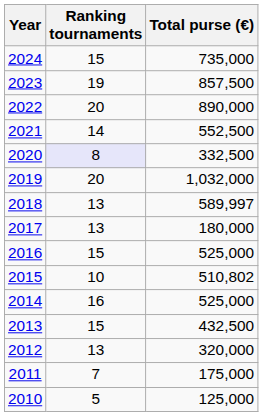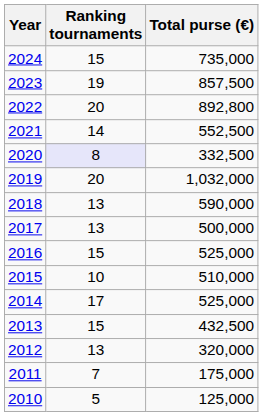 <table class="wikitable" style="text-align:center;">
 <tr>
 <th>Year</th>
 <th>Ranking<br>tournaments</th>
 <th>Total purse (€)</th>
 </tr>
 <tr>
 <td><a href='#'>2024</a></td>
 <td>15</td>
 <td align=right>735,000</td>
 </tr>
 <tr>
 <td><a href='#'>2023</a></td>
 <td>19</td>
 <td align=right>857,500</td>
 </tr>
 <tr>
 <td><a href='#'>2022</a></td>
 <td>20</td>
-<td align=right>890,000</td>
+<td align=right>892,800</td>
 </tr>
 <tr>
 <td><a href='#'>2021</a></td>
 <td>14</td>
 <td align=right>552,500</td>
 </tr>
 <tr>
 <td><a href='#'>2020</a></td>
 <td style="background: lavender;">8</td>
 <td align=right>332,500</td>
 </tr>
 <tr>
 <td><a href='#'>2019</a></td>
 <td>20</td>
 <td align=right>1,032,000</td>
 </tr>
 <tr>
 <td><a href='#'>2018</a></td>
 <td>13</td>
-<td align=right>589,997</td>
+<td align=right>590,000</td>
 </tr>
 <tr>
 <td><a href='#'>2017</a></td>
 <td>13</td>
-<td align=right>180,000</td>
+<td align=right>500,000</td>
 </tr>
 <tr>
 <td><a href='#'>2016</a></td>
 <td>15</td>
 <td align=right>525,000</td>
 </tr>
 <tr>
 <td><a href='#'>2015</a></td>
 <td>10</td>
-<td align=right>510,802</td>
+<td align=right>510,000</td>
 </tr>
 <tr>
 <td><a href='#'>2014</a></td>
-<td>16</td>
+<td>17</td>
 <td align=right>525,000</td>
 </tr>
 <tr>
 <td><a href='#'>2013</a></td>
 <td>15</td>
 <td align=right>432,500</td>
 </tr>
 <tr>
 <td><a href='#'>2012</a></td>
 <td>13</td>
 <td align=right>320,000</td>
 </tr>
 <tr>
 <td><a href='#'>2011</a></td>
 <td>7</td>
 <td align=right>175,000</td>
 </tr>
 <tr>
 <td><a href='#'>2010</a></td>
 <td>5</td>
 <td align=right>125,000</td>
 </tr>
 </table>
